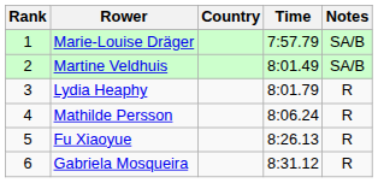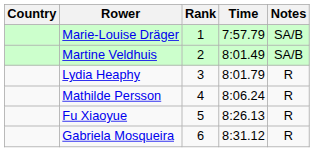 <table class="wikitable" style="text-align:center">
 <tr>
+<th>Country</th>
+<th>Rower</th>
 <th>Rank</th>
-<th>Rower</th>
-<th>Country</th>
 <th>Time</th>
 <th>Notes</th>
 </tr>
 <tr bgcolor=ccffcc>
+<td align="left"></td>
+<td align="left"><a href='#'>Marie-Louise Dräger</a></td>
 <td>1</td>
-<td align="left"><a href='#'>Marie-Louise Dräger</a></td>
-<td align="left"></td>
 <td>7:57.79</td>
 <td>SA/B</td>
 </tr>
 <tr bgcolor=ccffcc>
+<td align="left"></td>
+<td align="left"><a href='#'>Martine Veldhuis</a></td>
 <td>2</td>
-<td align="left"><a href='#'>Martine Veldhuis</a></td>
-<td align="left"></td>
 <td>8:01.49</td>
 <td>SA/B</td>
 </tr>
 <tr>
+<td align="left"></td>
+<td align="left"><a href='#'>Lydia Heaphy</a></td>
 <td>3</td>
-<td align="left"><a href='#'>Lydia Heaphy</a></td>
-<td align="left"></td>
 <td>8:01.79</td>
 <td>R</td>
 </tr>
 <tr>
+<td align="left"></td>
+<td align="left"><a href='#'>Mathilde Persson</a></td>
 <td>4</td>
-<td align="left"><a href='#'>Mathilde Persson</a></td>
-<td align="left"></td>
 <td>8:06.24</td>
 <td>R</td>
 </tr>
 <tr>
+<td align="left"></td>
+<td align="left"><a href='#'>Fu Xiaoyue</a></td>
 <td>5</td>
-<td align="left"><a href='#'>Fu Xiaoyue</a></td>
-<td align="left"></td>
 <td>8:26.13</td>
 <td>R</td>
 </tr>
 <tr>
+<td align="left"></td>
+<td align="left"><a href='#'>Gabriela Mosqueira</a></td>
 <td>6</td>
-<td align="left"><a href='#'>Gabriela Mosqueira</a></td>
-<td align="left"></td>
 <td>8:31.12</td>
 <td>R</td>
 </tr>
 </table>
